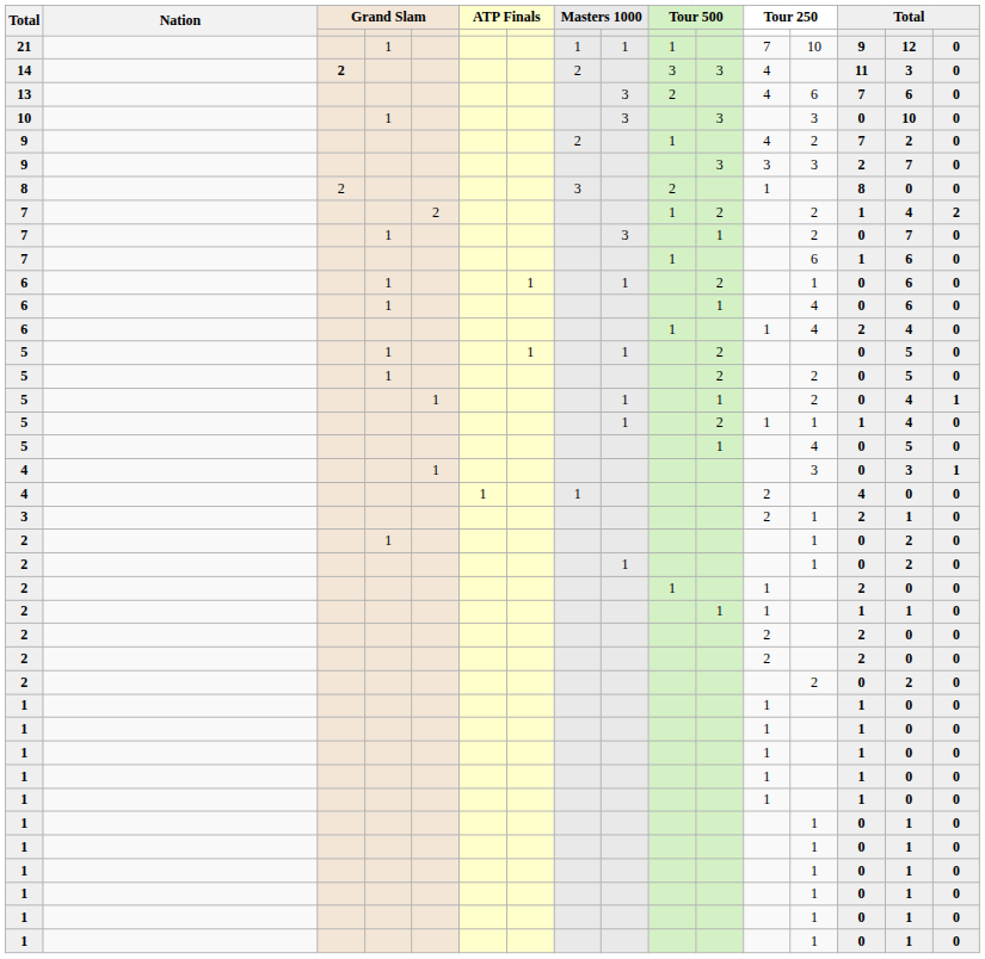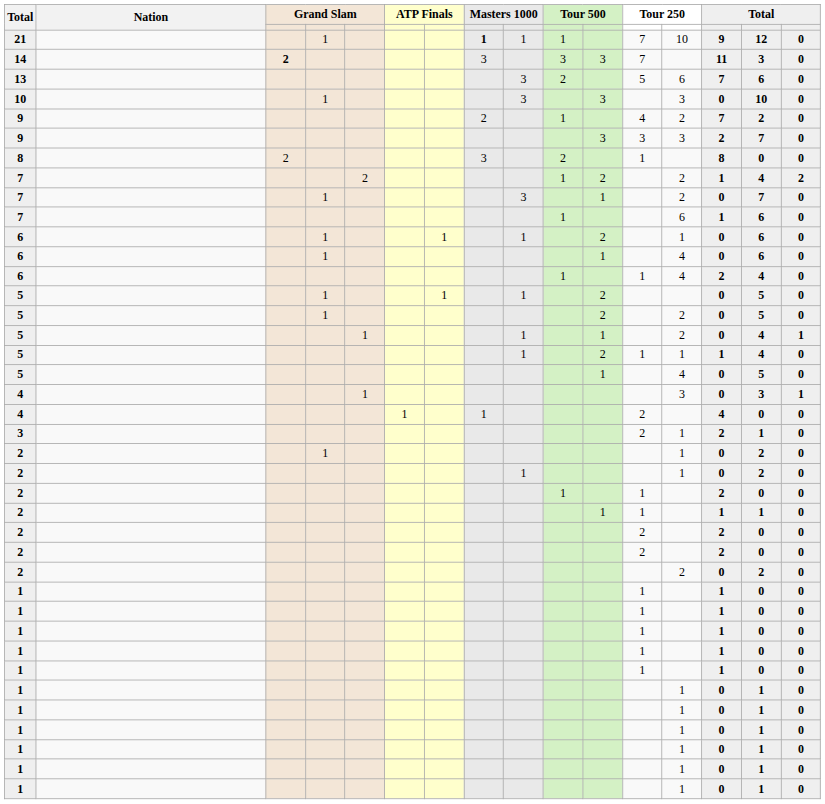 <table class="sortable wikitable" style="font-size:90%">
 <tr>
 <th style="width:30px;" rowspan="2">Total</th>
 <th style="width:270px;" rowspan="2">Nation</th>
 <th style="background-color:#f3e6d7;" colspan="3">Grand Slam</th>
 <th style="background-color:#ffffcc;" colspan="2">ATP Finals</th>
 <th style="background-color:#e9e9e9;" colspan="2">Masters 1000</th>
 <th style="background-color:#d4f1c5;" colspan="2">Tour 500</th>
 <th style="background-color:#ffffff;" colspan="2">Tour 250</th>
 <th style="background-color:#efefef;" colspan="3">Total</th>
 </tr>
 <tr>
 <th style="width:41px; background-color:#f3e6d7;"></th>
 <th style="width:41px; background-color:#f3e6d7;"></th>
 <th style="width:41px; background-color:#f3e6d7;"></th>
 <th style="width:41px; background-color:#ffffcc;"></th>
 <th style="width:41px; background-color:#ffffcc;"></th>
 <th style="width:41px; background-color:#e9e9e9;"></th>
 <th style="width:41px; background-color:#e9e9e9;"></th>
 <th style="width:41px; background-color:#d4f1c5;"></th>
 <th style="width:41px; background-color:#d4f1c5;"></th>
 <th style="width:41px; background-color:#ffffff;"></th>
 <th style="width:41px; background-color:#ffffff;"></th>
 <th style="width:41px; background-color:#efefef;"></th>
 <th style="width:41px; background-color:#efefef;"></th>
 <th style="width:41px; background-color:#efefef;"></th>
 </tr>
 <tr align="center">
 <td style="background:#efefef;"><strong>21</strong></td>
 <td align="left"></td>
 <td style="background:#F3E6D7;"></td>
 <td style="background:#F3E6D7;"> 1</td>
 <td style="background:#F3E6D7;"></td>
 <td style="background:#ffc;"></td>
 <td style="background:#ffc;"></td>
-<td style="background:#E9E9E9;"> 1</td>
+<td style="background:#E9E9E9;"><strong> 1</strong></td>
 <td style="background:#E9E9E9;"> 1</td>
 <td style="background:#D4F1C5;">1</td>
 <td style="background:#D4F1C5;"></td>
 <td> 7</td>
 <td> 10</td>
 <td style="background:#efefef;"><strong>9</strong></td>
 <td style="background:#efefef;"><strong>12</strong></td>
 <td style="background:#efefef;"><strong>0</strong></td>
 </tr>
 <tr align="center">
 <td style="background:#efefef;"><strong>14</strong></td>
 <td align="left"></td>
 <td style="background:#F3E6D7;"><strong> 2</strong></td>
 <td style="background:#F3E6D7;"></td>
 <td style="background:#F3E6D7;"></td>
 <td style="background:#ffc;"></td>
 <td style="background:#ffc;"></td>
-<td style="background:#E9E9E9;"> 2</td>
+<td style="background:#E9E9E9;"> 3</td>
 <td style="background:#E9E9E9;"></td>
 <td style="background:#D4F1C5;">3</td>
 <td style="background:#D4F1C5;"> 3</td>
-<td> 4</td>
+<td> 7</td>
 <td></td>
 <td style="background:#efefef;"><strong>11</strong></td>
 <td style="background:#efefef;"><strong>3</strong></td>
 <td style="background:#efefef;"><strong>0</strong></td>
 </tr>
 <tr align="center">
 <td style="background:#efefef;"><strong>13</strong></td>
 <td align="left"></td>
 <td style="background:#F3E6D7;"></td>
 <td style="background:#F3E6D7;"></td>
 <td style="background:#F3E6D7;"></td>
 <td style="background:#ffc;"></td>
 <td style="background:#ffc;"></td>
 <td style="background:#E9E9E9;"></td>
 <td style="background:#E9E9E9;"> 3</td>
 <td style="background:#D4F1C5;"> 2</td>
 <td style="background:#D4F1C5;"></td>
-<td>4</td>
+<td>5</td>
 <td> 6</td>
 <td style="background:#efefef;"><strong>7</strong></td>
 <td style="background:#efefef;"><strong>6</strong></td>
 <td style="background:#efefef;"><strong>0</strong></td>
 </tr>
 <tr align="center">
 <td style="background:#efefef;"><strong>10</strong></td>
 <td align="left"></td>
 <td style="background:#F3E6D7;"></td>
 <td style="background:#F3E6D7;"> 1</td>
 <td style="background:#F3E6D7;"></td>
 <td style="background:#ffc;"></td>
 <td style="background:#ffc;"></td>
 <td style="background:#E9E9E9;"></td>
 <td style="background:#E9E9E9;">3</td>
 <td style="background:#D4F1C5;"></td>
 <td style="background:#D4F1C5;"> 3</td>
 <td></td>
 <td> 3</td>
 <td style="background:#efefef;"><strong>0</strong></td>
 <td style="background:#efefef;"><strong>10</strong></td>
 <td style="background:#efefef;"><strong>0</strong></td>
 </tr>
 <tr align="center">
 <td style="background:#efefef;"><strong>9</strong></td>
 <td align="left"></td>
 <td style="background:#F3E6D7;"></td>
 <td style="background:#F3E6D7;"></td>
 <td style="background:#F3E6D7;"></td>
 <td style="background:#ffc;"></td>
 <td style="background:#ffc;"></td>
 <td style="background:#E9E9E9;"> 2</td>
 <td style="background:#E9E9E9;"></td>
 <td style="background:#D4F1C5;"> 1</td>
 <td style="background:#D4F1C5;"></td>
 <td> 4</td>
 <td> 2</td>
 <td style="background:#efefef;"><strong>7</strong></td>
 <td style="background:#efefef;"><strong>2</strong></td>
 <td style="background:#efefef;"><strong>0</strong></td>
 </tr>
 <tr align="center">
 <td style="background:#efefef;"><strong>9</strong></td>
 <td align="left"></td>
 <td style="background:#F3E6D7;"></td>
 <td style="background:#F3E6D7;"></td>
 <td style="background:#F3E6D7;"></td>
 <td style="background:#ffc;"></td>
 <td style="background:#ffc;"></td>
 <td style="background:#E9E9E9;"></td>
 <td style="background:#E9E9E9;"></td>
 <td style="background:#D4F1C5;"></td>
 <td style="background:#D4F1C5;">3</td>
 <td> 3</td>
 <td>3</td>
 <td style="background:#efefef;"><strong>2</strong></td>
 <td style="background:#efefef;"><strong>7</strong></td>
 <td style="background:#efefef;"><strong>0</strong></td>
 </tr>
 <tr align="center">
 <td style="background:#efefef;"><strong>8</strong></td>
 <td align="left"></td>
 <td style="background:#F3E6D7;"> 2</td>
 <td style="background:#F3E6D7;"></td>
 <td style="background:#F3E6D7;"></td>
 <td style="background:#ffc;"></td>
 <td style="background:#ffc;"></td>
 <td style="background:#E9E9E9;"> 3</td>
 <td style="background:#E9E9E9;"></td>
 <td style="background:#D4F1C5;"> 2</td>
 <td style="background:#D4F1C5;"></td>
 <td> 1</td>
 <td></td>
 <td style="background:#efefef;"><strong>8</strong></td>
 <td style="background:#efefef;"><strong>0</strong></td>
 <td style="background:#efefef;"><strong>0</strong></td>
 </tr>
 <tr align="center">
 <td style="background:#efefef;"><strong>7</strong></td>
 <td align="left"></td>
 <td style="background:#F3E6D7;"></td>
 <td style="background:#F3E6D7;"></td>
 <td style="background:#F3E6D7;"> 2</td>
 <td style="background:#ffc;"></td>
 <td style="background:#ffc;"></td>
 <td style="background:#E9E9E9;"></td>
 <td style="background:#E9E9E9;"></td>
 <td style="background:#D4F1C5;"> 1</td>
 <td style="background:#D4F1C5;"> 2</td>
 <td></td>
 <td> 2</td>
 <td style="background:#efefef;"><strong>1</strong></td>
 <td style="background:#efefef;"><strong>4</strong></td>
 <td style="background:#efefef;"><strong>2</strong></td>
 </tr>
 <tr align="center">
 <td style="background:#efefef;"><strong>7</strong></td>
 <td align="left"></td>
 <td style="background:#F3E6D7;"></td>
 <td style="background:#F3E6D7;"> 1</td>
 <td style="background:#F3E6D7;"></td>
 <td style="background:#ffc;"></td>
 <td style="background:#ffc;"></td>
 <td style="background:#E9E9E9;"></td>
 <td style="background:#E9E9E9;">3</td>
 <td style="background:#D4F1C5;"></td>
 <td style="background:#D4F1C5;"> 1</td>
 <td></td>
 <td> 2</td>
 <td style="background:#efefef;"><strong>0</strong></td>
 <td style="background:#efefef;"><strong>7</strong></td>
 <td style="background:#efefef;"><strong>0</strong></td>
 </tr>
 <tr align="center">
 <td style="background:#efefef;"><strong>7</strong></td>
 <td align="left"></td>
 <td style="background:#F3E6D7;"></td>
 <td style="background:#F3E6D7;"></td>
 <td style="background:#F3E6D7;"></td>
 <td style="background:#ffc;"></td>
 <td style="background:#ffc;"></td>
 <td style="background:#E9E9E9;"></td>
 <td style="background:#E9E9E9;"></td>
 <td style="background:#D4F1C5;"> 1</td>
 <td style="background:#D4F1C5;"></td>
 <td></td>
 <td> 6</td>
 <td style="background:#efefef;"><strong>1</strong></td>
 <td style="background:#efefef;"><strong>6</strong></td>
 <td style="background:#efefef;"><strong>0</strong></td>
 </tr>
 <tr align="center">
 <td style="background:#efefef;"><strong>6</strong></td>
 <td align="left"></td>
 <td style="background:#F3E6D7;"></td>
 <td style="background:#F3E6D7;"> 1</td>
 <td style="background:#F3E6D7;"></td>
 <td style="background:#ffc;"></td>
 <td style="background:#ffc;"> 1</td>
 <td style="background:#E9E9E9;"></td>
 <td style="background:#E9E9E9;"> 1</td>
 <td style="background:#D4F1C5;"></td>
 <td style="background:#D4F1C5;">2</td>
 <td></td>
 <td> 1</td>
 <td style="background:#efefef;"><strong>0</strong></td>
 <td style="background:#efefef;"><strong>6</strong></td>
 <td style="background:#efefef;"><strong>0</strong></td>
 </tr>
 <tr align="center">
 <td style="background:#efefef;"><strong>6</strong></td>
 <td align="left"></td>
 <td style="background:#F3E6D7;"></td>
 <td style="background:#F3E6D7;"> 1</td>
 <td style="background:#F3E6D7;"></td>
 <td style="background:#ffc;"></td>
 <td style="background:#ffc;"></td>
 <td style="background:#E9E9E9;"></td>
 <td style="background:#E9E9E9;"></td>
 <td style="background:#D4F1C5;"></td>
 <td style="background:#D4F1C5;"> 1</td>
 <td></td>
 <td> 4</td>
 <td style="background:#efefef;"><strong>0</strong></td>
 <td style="background:#efefef;"><strong>6</strong></td>
 <td style="background:#efefef;"><strong>0</strong></td>
 </tr>
 <tr align="center">
 <td style="background:#efefef;"><strong>6</strong></td>
 <td align="left"></td>
 <td style="background:#F3E6D7;"></td>
 <td style="background:#F3E6D7;"></td>
 <td style="background:#F3E6D7;"></td>
 <td style="background:#ffc;"></td>
 <td style="background:#ffc;"></td>
 <td style="background:#E9E9E9;"></td>
 <td style="background:#E9E9E9;"></td>
 <td style="background:#D4F1C5;"> 1</td>
 <td style="background:#D4F1C5;"></td>
 <td> 1</td>
 <td> 4</td>
 <td style="background:#efefef;"><strong>2</strong></td>
 <td style="background:#efefef;"><strong>4</strong></td>
 <td style="background:#efefef;"><strong>0</strong></td>
 </tr>
 <tr align="center">
 <td style="background:#efefef;"><strong>5</strong></td>
 <td align="left"></td>
 <td style="background:#F3E6D7;"></td>
 <td style="background:#F3E6D7;"> 1</td>
 <td style="background:#F3E6D7;"></td>
 <td style="background:#ffc;"></td>
 <td style="background:#ffc;"> 1</td>
 <td style="background:#E9E9E9;"></td>
 <td style="background:#E9E9E9;">1</td>
 <td style="background:#D4F1C5;"></td>
 <td style="background:#D4F1C5;">2</td>
 <td></td>
 <td></td>
 <td style="background:#efefef;"><strong>0</strong></td>
 <td style="background:#efefef;"><strong>5</strong></td>
 <td style="background:#efefef;"><strong>0</strong></td>
 </tr>
 <tr align="center">
 <td style="background:#efefef;"><strong>5</strong></td>
 <td align="left"></td>
 <td style="background:#F3E6D7;"></td>
 <td style="background:#F3E6D7;"> 1</td>
 <td style="background:#F3E6D7;"></td>
 <td style="background:#ffc;"></td>
 <td style="background:#ffc;"></td>
 <td style="background:#E9E9E9;"></td>
 <td style="background:#E9E9E9;"></td>
 <td style="background:#D4F1C5;"></td>
 <td style="background:#D4F1C5;"> 2</td>
 <td></td>
 <td> 2</td>
 <td style="background:#efefef;"><strong>0</strong></td>
 <td style="background:#efefef;"><strong>5</strong></td>
 <td style="background:#efefef;"><strong>0</strong></td>
 </tr>
 <tr align="center">
 <td style="background:#efefef;"><strong>5</strong></td>
 <td align="left"></td>
 <td style="background:#F3E6D7;"></td>
 <td style="background:#F3E6D7;"></td>
 <td style="background:#F3E6D7;">1</td>
 <td style="background:#ffc;"></td>
 <td style="background:#ffc;"></td>
 <td style="background:#E9E9E9;"></td>
 <td style="background:#E9E9E9;"> 1</td>
 <td style="background:#D4F1C5;"></td>
 <td style="background:#D4F1C5;"> 1</td>
 <td></td>
 <td> 2</td>
 <td style="background:#efefef;"><strong>0</strong></td>
 <td style="background:#efefef;"><strong>4</strong></td>
 <td style="background:#efefef;"><strong>1</strong></td>
 </tr>
 <tr align="center">
 <td style="background:#efefef;"><strong>5</strong></td>
 <td align="left"></td>
 <td style="background:#F3E6D7;"></td>
 <td style="background:#F3E6D7;"></td>
 <td style="background:#F3E6D7;"></td>
 <td style="background:#ffc;"></td>
 <td style="background:#ffc;"></td>
 <td style="background:#E9E9E9;"></td>
 <td style="background:#E9E9E9;"> 1</td>
 <td style="background:#D4F1C5;"></td>
 <td style="background:#D4F1C5;"> 2</td>
 <td>1</td>
 <td> 1</td>
 <td style="background:#efefef;"><strong>1</strong></td>
 <td style="background:#efefef;"><strong>4</strong></td>
 <td style="background:#efefef;"><strong>0</strong></td>
 </tr>
 <tr align="center">
 <td style="background:#efefef;"><strong>5</strong></td>
 <td align="left"></td>
 <td style="background:#F3E6D7;"></td>
 <td style="background:#F3E6D7;"></td>
 <td style="background:#F3E6D7;"></td>
 <td style="background:#ffc;"></td>
 <td style="background:#ffc;"></td>
 <td style="background:#E9E9E9;"></td>
 <td style="background:#E9E9E9;"></td>
 <td style="background:#D4F1C5;"></td>
 <td style="background:#D4F1C5;">1</td>
 <td></td>
 <td> 4</td>
 <td style="background:#efefef;"><strong>0</strong></td>
 <td style="background:#efefef;"><strong>5</strong></td>
 <td style="background:#efefef;"><strong>0</strong></td>
 </tr>
 <tr align="center">
 <td style="background:#efefef;"><strong>4</strong></td>
 <td align="left"></td>
 <td style="background:#F3E6D7;"></td>
 <td style="background:#F3E6D7;"></td>
 <td style="background:#F3E6D7;">1</td>
 <td style="background:#ffc;"></td>
 <td style="background:#ffc;"></td>
 <td style="background:#E9E9E9;"></td>
 <td style="background:#E9E9E9;"></td>
 <td style="background:#D4F1C5;"></td>
 <td style="background:#D4F1C5;"></td>
 <td></td>
 <td> 3</td>
 <td style="background:#efefef;"><strong>0</strong></td>
 <td style="background:#efefef;"><strong>3</strong></td>
 <td style="background:#efefef;"><strong>1</strong></td>
 </tr>
 <tr align="center">
 <td style="background:#efefef;"><strong>4</strong></td>
 <td align="left"></td>
 <td style="background:#F3E6D7;"></td>
 <td style="background:#F3E6D7;"></td>
 <td style="background:#F3E6D7;"></td>
 <td style="background:#ffc;"> 1</td>
 <td style="background:#ffc;"></td>
 <td style="background:#E9E9E9;"> 1</td>
 <td style="background:#E9E9E9;"></td>
 <td style="background:#D4F1C5;"></td>
 <td style="background:#D4F1C5;"></td>
 <td> 2</td>
 <td></td>
 <td style="background:#efefef;"><strong>4</strong></td>
 <td style="background:#efefef;"><strong>0</strong></td>
 <td style="background:#efefef;"><strong>0</strong></td>
 </tr>
 <tr align="center">
 <td style="background:#efefef;"><strong>3</strong></td>
 <td align="left"></td>
 <td style="background:#F3E6D7;"></td>
 <td style="background:#F3E6D7;"></td>
 <td style="background:#F3E6D7;"></td>
 <td style="background:#ffc;"></td>
 <td style="background:#ffc;"></td>
 <td style="background:#E9E9E9;"></td>
 <td style="background:#E9E9E9;"></td>
 <td style="background:#D4F1C5;"></td>
 <td style="background:#D4F1C5;"></td>
 <td> 2</td>
 <td> 1</td>
 <td style="background:#efefef;"><strong>2</strong></td>
 <td style="background:#efefef;"><strong>1</strong></td>
 <td style="background:#efefef;"><strong>0</strong></td>
 </tr>
 <tr align="center">
 <td style="background:#efefef;"><strong>2</strong></td>
 <td align="left"></td>
 <td style="background:#F3E6D7;"></td>
 <td style="background:#F3E6D7;"> 1</td>
 <td style="background:#F3E6D7;"></td>
 <td style="background:#ffc;"></td>
 <td style="background:#ffc;"></td>
 <td style="background:#E9E9E9;"></td>
 <td style="background:#E9E9E9;"></td>
 <td style="background:#D4F1C5;"></td>
 <td style="background:#D4F1C5;"></td>
 <td></td>
 <td> 1</td>
 <td style="background:#efefef;"><strong>0</strong></td>
 <td style="background:#efefef;"><strong>2</strong></td>
 <td style="background:#efefef;"><strong>0</strong></td>
 </tr>
 <tr align="center">
 <td style="background:#efefef;"><strong>2</strong></td>
 <td align="left"></td>
 <td style="background:#F3E6D7;"></td>
 <td style="background:#F3E6D7;"></td>
 <td style="background:#F3E6D7;"></td>
 <td style="background:#ffc;"></td>
 <td style="background:#ffc;"></td>
 <td style="background:#E9E9E9;"></td>
 <td style="background:#E9E9E9;">1</td>
 <td style="background:#D4F1C5;"></td>
 <td style="background:#D4F1C5;"></td>
 <td></td>
 <td> 1</td>
 <td style="background:#efefef;"><strong>0</strong></td>
 <td style="background:#efefef;"><strong>2</strong></td>
 <td style="background:#efefef;"><strong>0</strong></td>
 </tr>
 <tr align="center">
 <td style="background:#efefef;"><strong>2</strong></td>
 <td align="left"></td>
 <td style="background:#F3E6D7;"></td>
 <td style="background:#F3E6D7;"></td>
 <td style="background:#F3E6D7;"></td>
 <td style="background:#ffc;"></td>
 <td style="background:#ffc;"></td>
 <td style="background:#E9E9E9;"></td>
 <td style="background:#E9E9E9;"></td>
 <td style="background:#D4F1C5;"> 1</td>
 <td style="background:#D4F1C5;"></td>
 <td> 1</td>
 <td></td>
 <td style="background:#efefef;"><strong>2</strong></td>
 <td style="background:#efefef;"><strong>0</strong></td>
 <td style="background:#efefef;"><strong>0</strong></td>
 </tr>
 <tr align="center">
 <td style="background:#efefef;"><strong>2</strong></td>
 <td align="left"></td>
 <td style="background:#F3E6D7;"></td>
 <td style="background:#F3E6D7;"></td>
 <td style="background:#F3E6D7;"></td>
 <td style="background:#ffc;"></td>
 <td style="background:#ffc;"></td>
 <td style="background:#E9E9E9;"></td>
 <td style="background:#E9E9E9;"></td>
 <td style="background:#D4F1C5;"></td>
 <td style="background:#D4F1C5;"> 1</td>
 <td> 1</td>
 <td></td>
 <td style="background:#efefef;"><strong>1</strong></td>
 <td style="background:#efefef;"><strong>1</strong></td>
 <td style="background:#efefef;"><strong>0</strong></td>
 </tr>
 <tr align="center">
 <td style="background:#efefef;"><strong>2</strong></td>
 <td align="left"></td>
 <td style="background:#F3E6D7;"></td>
 <td style="background:#F3E6D7;"></td>
 <td style="background:#F3E6D7;"></td>
 <td style="background:#ffc;"></td>
 <td style="background:#ffc;"></td>
 <td style="background:#E9E9E9;"></td>
 <td style="background:#E9E9E9;"></td>
 <td style="background:#D4F1C5;"></td>
 <td style="background:#D4F1C5;"></td>
 <td> 2</td>
 <td></td>
 <td style="background:#efefef;"><strong>2</strong></td>
 <td style="background:#efefef;"><strong>0</strong></td>
 <td style="background:#efefef;"><strong>0</strong></td>
 </tr>
 <tr align="center">
 <td style="background:#efefef;"><strong>2</strong></td>
 <td align="left"></td>
 <td style="background:#F3E6D7;"></td>
 <td style="background:#F3E6D7;"></td>
 <td style="background:#F3E6D7;"></td>
 <td style="background:#ffc;"></td>
 <td style="background:#ffc;"></td>
 <td style="background:#E9E9E9;"></td>
 <td style="background:#E9E9E9;"></td>
 <td style="background:#D4F1C5;"></td>
 <td style="background:#D4F1C5;"></td>
 <td> 2</td>
 <td></td>
 <td style="background:#efefef;"><strong>2</strong></td>
 <td style="background:#efefef;"><strong>0</strong></td>
 <td style="background:#efefef;"><strong>0</strong></td>
 </tr>
 <tr align="center">
 <td style="background:#efefef;"><strong>2</strong></td>
 <td align="left"></td>
 <td style="background:#F3E6D7;"></td>
 <td style="background:#F3E6D7;"></td>
 <td style="background:#F3E6D7;"></td>
 <td style="background:#ffc;"></td>
 <td style="background:#ffc;"></td>
 <td style="background:#E9E9E9;"></td>
 <td style="background:#E9E9E9;"></td>
 <td style="background:#D4F1C5;"></td>
 <td style="background:#D4F1C5;"></td>
 <td></td>
 <td> 2</td>
 <td style="background:#efefef;"><strong>0</strong></td>
 <td style="background:#efefef;"><strong>2</strong></td>
 <td style="background:#efefef;"><strong>0</strong></td>
 </tr>
 <tr align="center">
 <td style="background:#efefef;"><strong>1</strong></td>
 <td align="left"></td>
 <td style="background:#F3E6D7;"></td>
 <td style="background:#F3E6D7;"></td>
 <td style="background:#F3E6D7;"></td>
 <td style="background:#ffc;"></td>
 <td style="background:#ffc;"></td>
 <td style="background:#E9E9E9;"></td>
 <td style="background:#E9E9E9;"></td>
 <td style="background:#D4F1C5;"></td>
 <td style="background:#D4F1C5;"></td>
 <td> 1</td>
 <td></td>
 <td style="background:#efefef;"><strong>1</strong></td>
 <td style="background:#efefef;"><strong>0</strong></td>
 <td style="background:#efefef;"><strong>0</strong></td>
 </tr>
 <tr align="center">
 <td style="background:#efefef;"><strong>1</strong></td>
 <td align="left"></td>
 <td style="background:#F3E6D7;"></td>
 <td style="background:#F3E6D7;"></td>
 <td style="background:#F3E6D7;"></td>
 <td style="background:#ffc;"></td>
 <td style="background:#ffc;"></td>
 <td style="background:#E9E9E9;"></td>
 <td style="background:#E9E9E9;"></td>
 <td style="background:#D4F1C5;"></td>
 <td style="background:#D4F1C5;"></td>
 <td> 1</td>
 <td></td>
 <td style="background:#efefef;"><strong>1</strong></td>
 <td style="background:#efefef;"><strong>0</strong></td>
 <td style="background:#efefef;"><strong>0</strong></td>
 </tr>
 <tr align="center">
 <td style="background:#efefef;"><strong>1</strong></td>
 <td align="left"></td>
 <td style="background:#F3E6D7;"></td>
 <td style="background:#F3E6D7;"></td>
 <td style="background:#F3E6D7;"></td>
 <td style="background:#ffc;"></td>
 <td style="background:#ffc;"></td>
 <td style="background:#E9E9E9;"></td>
 <td style="background:#E9E9E9;"></td>
 <td style="background:#D4F1C5;"></td>
 <td style="background:#D4F1C5;"></td>
 <td> 1</td>
 <td></td>
 <td style="background:#efefef;"><strong>1</strong></td>
 <td style="background:#efefef;"><strong>0</strong></td>
 <td style="background:#efefef;"><strong>0</strong></td>
 </tr>
 <tr align="center">
 <td style="background:#efefef;"><strong>1</strong></td>
 <td align="left"></td>
 <td style="background:#F3E6D7;"></td>
 <td style="background:#F3E6D7;"></td>
 <td style="background:#F3E6D7;"></td>
 <td style="background:#ffc;"></td>
 <td style="background:#ffc;"></td>
 <td style="background:#E9E9E9;"></td>
 <td style="background:#E9E9E9;"></td>
 <td style="background:#D4F1C5;"></td>
 <td style="background:#D4F1C5;"></td>
 <td> 1</td>
 <td></td>
 <td style="background:#efefef;"><strong>1</strong></td>
 <td style="background:#efefef;"><strong>0</strong></td>
 <td style="background:#efefef;"><strong>0</strong></td>
 </tr>
 <tr align="center">
 <td style="background:#efefef;"><strong>1</strong></td>
 <td align="left"></td>
 <td style="background:#F3E6D7;"></td>
 <td style="background:#F3E6D7;"></td>
 <td style="background:#F3E6D7;"></td>
 <td style="background:#ffc;"></td>
 <td style="background:#ffc;"></td>
 <td style="background:#E9E9E9;"></td>
 <td style="background:#E9E9E9;"></td>
 <td style="background:#D4F1C5;"></td>
 <td style="background:#D4F1C5;"></td>
 <td> 1</td>
 <td></td>
 <td style="background:#efefef;"><strong>1</strong></td>
 <td style="background:#efefef;"><strong>0</strong></td>
 <td style="background:#efefef;"><strong>0</strong></td>
 </tr>
 <tr align="center">
 <td style="background:#efefef;"><strong>1</strong></td>
 <td align="left"></td>
 <td style="background:#F3E6D7;"></td>
 <td style="background:#F3E6D7;"></td>
 <td style="background:#F3E6D7;"></td>
 <td style="background:#ffc;"></td>
 <td style="background:#ffc;"></td>
 <td style="background:#E9E9E9;"></td>
 <td style="background:#E9E9E9;"></td>
 <td style="background:#D4F1C5;"></td>
 <td style="background:#D4F1C5;"></td>
 <td></td>
 <td> 1</td>
 <td style="background:#efefef;"><strong>0</strong></td>
 <td style="background:#efefef;"><strong>1</strong></td>
 <td style="background:#efefef;"><strong>0</strong></td>
 </tr>
 <tr align="center">
 <td style="background:#efefef;"><strong>1</strong></td>
 <td align="left"></td>
 <td style="background:#F3E6D7;"></td>
 <td style="background:#F3E6D7;"></td>
 <td style="background:#F3E6D7;"></td>
 <td style="background:#ffc;"></td>
 <td style="background:#ffc;"></td>
 <td style="background:#E9E9E9;"></td>
 <td style="background:#E9E9E9;"></td>
 <td style="background:#D4F1C5;"></td>
 <td style="background:#D4F1C5;"></td>
 <td></td>
 <td> 1</td>
 <td style="background:#efefef;"><strong>0</strong></td>
 <td style="background:#efefef;"><strong>1</strong></td>
 <td style="background:#efefef;"><strong>0</strong></td>
 </tr>
 <tr align="center">
 <td style="background:#efefef;"><strong>1</strong></td>
 <td align="left"></td>
 <td style="background:#F3E6D7;"></td>
 <td style="background:#F3E6D7;"></td>
 <td style="background:#F3E6D7;"></td>
 <td style="background:#ffc;"></td>
 <td style="background:#ffc;"></td>
 <td style="background:#E9E9E9;"></td>
 <td style="background:#E9E9E9;"></td>
 <td style="background:#D4F1C5;"></td>
 <td style="background:#D4F1C5;"></td>
 <td></td>
 <td> 1</td>
 <td style="background:#efefef;"><strong>0</strong></td>
 <td style="background:#efefef;"><strong>1</strong></td>
 <td style="background:#efefef;"><strong>0</strong></td>
 </tr>
 <tr align="center">
 <td style="background:#efefef;"><strong>1</strong></td>
 <td align="left"></td>
 <td style="background:#F3E6D7;"></td>
 <td style="background:#F3E6D7;"></td>
 <td style="background:#F3E6D7;"></td>
 <td style="background:#ffc;"></td>
 <td style="background:#ffc;"></td>
 <td style="background:#E9E9E9;"></td>
 <td style="background:#E9E9E9;"></td>
 <td style="background:#D4F1C5;"></td>
 <td style="background:#D4F1C5;"></td>
 <td></td>
 <td> 1</td>
 <td style="background:#efefef;"><strong>0</strong></td>
 <td style="background:#efefef;"><strong>1</strong></td>
 <td style="background:#efefef;"><strong>0</strong></td>
 </tr>
 <tr align="center">
 <td style="background:#efefef;"><strong>1</strong></td>
 <td align="left"></td>
 <td style="background:#F3E6D7;"></td>
 <td style="background:#F3E6D7;"></td>
 <td style="background:#F3E6D7;"></td>
 <td style="background:#ffc;"></td>
 <td style="background:#ffc;"></td>
 <td style="background:#E9E9E9;"></td>
 <td style="background:#E9E9E9;"></td>
 <td style="background:#D4F1C5;"></td>
 <td style="background:#D4F1C5;"></td>
 <td></td>
 <td> 1</td>
 <td style="background:#efefef;"><strong>0</strong></td>
 <td style="background:#efefef;"><strong>1</strong></td>
 <td style="background:#efefef;"><strong>0</strong></td>
 </tr>
 <tr align="center">
 <td style="background:#efefef;"><strong>1</strong></td>
 <td align="left"></td>
 <td style="background:#F3E6D7;"></td>
 <td style="background:#F3E6D7;"></td>
 <td style="background:#F3E6D7;"></td>
 <td style="background:#ffc;"></td>
 <td style="background:#ffc;"></td>
 <td style="background:#E9E9E9;"></td>
 <td style="background:#E9E9E9;"></td>
 <td style="background:#D4F1C5;"></td>
 <td style="background:#D4F1C5;"></td>
 <td></td>
 <td> 1</td>
 <td style="background:#efefef;"><strong>0</strong></td>
 <td style="background:#efefef;"><strong>1</strong></td>
 <td style="background:#efefef;"><strong>0</strong></td>
 </tr>
 </table>
